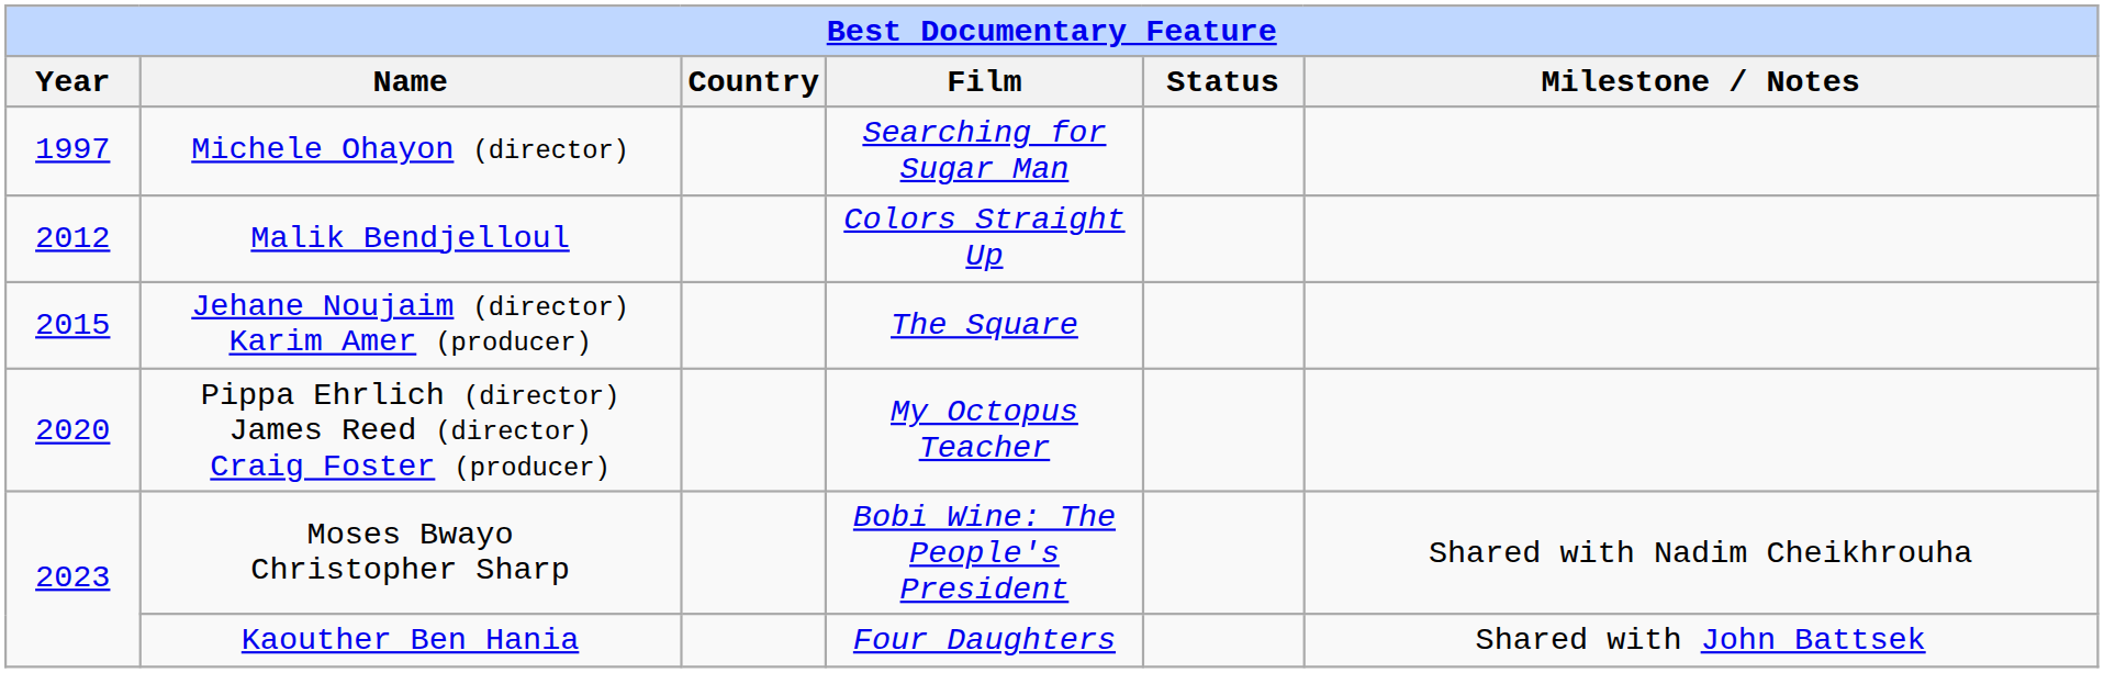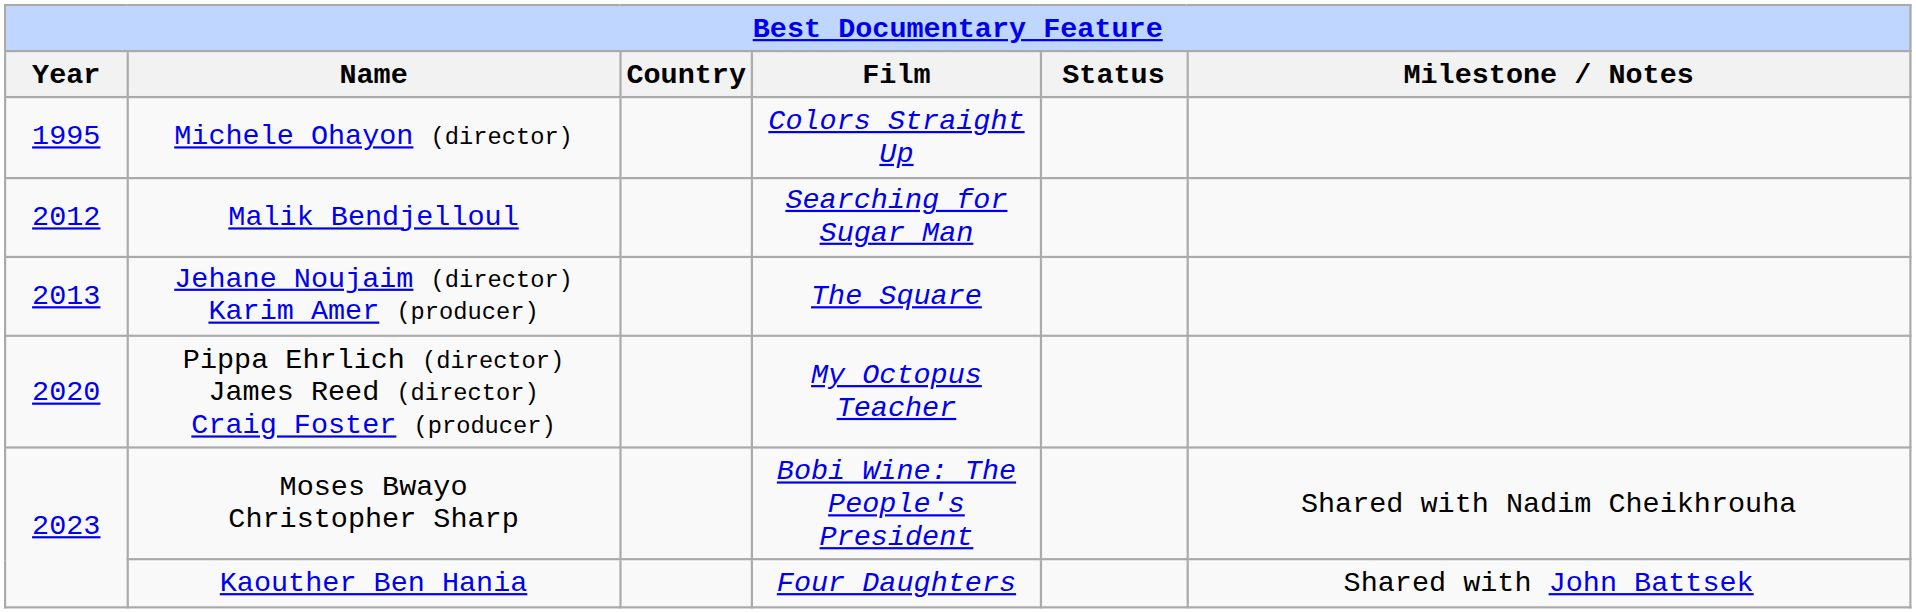 <table class="wikitable" style="text-align: center">
 <tr ---- bgcolor="#bfd7ff">
 <td colspan=6 align=center><strong><a href='#'>Best Documentary Feature</a></strong></td>
 </tr>
 <tr ---- bgcolor="#ebf5ff">
 <th width="75">Year</th>
 <th width="400">Name</th>
 <th width="50">Country</th>
 <th width="200">Film</th>
 <th width="80">Status</th>
 <th width="650">Milestone / Notes</th>
 </tr>
 <tr>
-<td><a href='#'>1997</a></td>
+<td><a href='#'>1995</a></td>
 <td><a href='#'>Michele Ohayon</a> <small>(director)</small></td>
 <td style="text-align: center"></td>
-<td><em><a href='#'>Searching for Sugar Man</a></em></td>
+<td><em><a href='#'>Colors Straight Up</a></em></td>
 <td></td>
 <td></td>
 </tr>
 <tr>
 <td><a href='#'>2012</a></td>
 <td><a href='#'>Malik Bendjelloul</a></td>
 <td style="text-align: center"></td>
-<td><em><a href='#'>Colors Straight Up</a></em></td>
+<td><em><a href='#'>Searching for Sugar Man</a></em></td>
 <td></td>
 <td></td>
 </tr>
 <tr>
-<td><a href='#'>2015</a></td>
+<td><a href='#'>2013</a></td>
 <td><a href='#'>Jehane Noujaim</a> <small>(director)</small><br><a href='#'>Karim Amer</a> <small>(producer)</small></td>
 <td style="text-align: center"><br></td>
 <td><em><a href='#'>The Square</a></em></td>
 <td></td>
 <td></td>
 </tr>
 <tr>
 <td><a href='#'>2020</a></td>
 <td>Pippa Ehrlich <small>(director)</small><br>James Reed <small>(director)</small><br><a href='#'>Craig Foster</a> <small>(producer)</small></td>
 <td style="text-align: center"></td>
 <td><em><a href='#'>My Octopus Teacher</a></em></td>
 <td></td>
 <td></td>
 </tr>
 <tr>
 <td rowspan=2><a href='#'>2023</a></td>
 <td>Moses Bwayo<br>Christopher Sharp</td>
 <td></td>
 <td><em><a href='#'>Bobi Wine: The People's President</a></em></td>
 <td></td>
 <td>Shared with Nadim Cheikhrouha</td>
 </tr>
 <tr>
 <td><a href='#'>Kaouther Ben Hania</a></td>
 <td></td>
 <td><em><a href='#'>Four Daughters</a></em></td>
 <td></td>
 <td>Shared with <a href='#'>John Battsek</a></td>
 </tr>
 </table>
